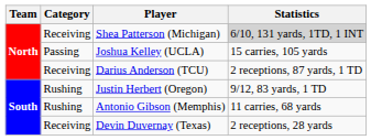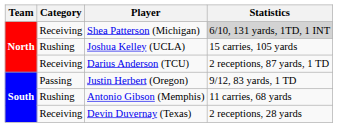 <table class="wikitable" style="float: right;">
 <tr>
 <th>Team</th>
 <th>Category</th>
 <th>Player</th>
 <th>Statistics</th>
 </tr>
 <tr>
 <td rowspan=3 style="background:red; color:white; text-align:center;"><strong>North</strong></td>
 <td>Receiving</td>
 <td><a href='#'>Shea Patterson</a> (Michigan)</td>
 <td style="background: lightgrey;">6/10, 131 yards, 1TD, 1 INT</td>
 </tr>
 <tr>
-<td>Passing</td>
+<td>Rushing</td>
 <td><a href='#'>Joshua Kelley</a> (UCLA)</td>
 <td>15 carries, 105 yards</td>
 </tr>
 <tr>
 <td>Receiving</td>
 <td><a href='#'>Darius Anderson</a> (TCU)</td>
 <td>2 receptions, 87 yards, 1 TD</td>
 </tr>
 <tr>
 <td rowspan=3 style="background:blue; color:white; text-align:center;"><strong>South</strong></td>
-<td>Rushing</td>
+<td>Passing</td>
 <td><a href='#'>Justin Herbert</a> (Oregon)</td>
 <td>9/12, 83 yards, 1 TD</td>
 </tr>
 <tr>
 <td>Rushing</td>
 <td><a href='#'>Antonio Gibson</a> (Memphis)</td>
 <td>11 carries, 68 yards</td>
 </tr>
 <tr>
 <td>Receiving</td>
 <td><a href='#'>Devin Duvernay</a> (Texas)</td>
 <td>2 receptions, 28 yards</td>
 </tr>
 </table>
